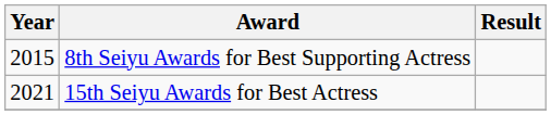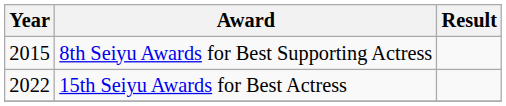 <table class="wikitable sortable">
 <tr>
 <th>Year</th>
 <th>Award</th>
 <th>Result</th>
 </tr>
 <tr>
 <td>2015</td>
 <td><a href='#'>8th Seiyu Awards</a> for Best Supporting Actress</td>
 <td></td>
 </tr>
 <tr>
-<td>2021</td>
+<td>2022</td>
 <td><a href='#'>15th Seiyu Awards</a> for Best Actress</td>
 <td></td>
 </tr>
 <tr>
 </tr>
 </table>
